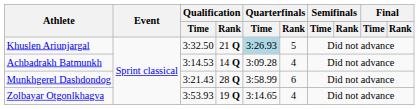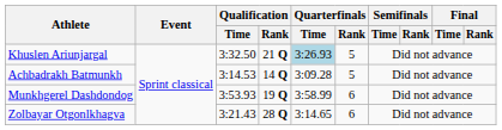 <table class="wikitable" style="font-size:90%">
 <tr>
 <th rowspan=2>Athlete</th>
 <th rowspan=2>Event</th>
 <th colspan=2>Qualification</th>
 <th colspan=2>Quarterfinals</th>
 <th colspan=2>Semifinals</th>
 <th colspan=2>Final</th>
 </tr>
 <tr style="font-size:95%">
 <th>Time</th>
 <th>Rank</th>
 <th>Time</th>
 <th>Rank</th>
 <th>Time</th>
 <th>Rank</th>
 <th>Time</th>
 <th>Rank</th>
 </tr>
 <tr align=center>
 <td align=left><a href='#'>Khuslen Ariunjargal</a></td>
 <td align=left rowspan=4><a href='#'>Sprint classical</a></td>
 <td>3:32.50</td>
 <td>21 <strong>Q</strong></td>
 <td style="background: lightblue;">3:26.93</td>
 <td>5</td>
 <td colspan=4>Did not advance</td>
 </tr>
 <tr align=center>
 <td align=left><a href='#'>Achbadrakh Batmunkh</a></td>
 <td>3:14.53</td>
 <td>14 <strong>Q</strong></td>
 <td>3:09.28</td>
-<td>4</td>
+<td>5</td>
 <td colspan=4>Did not advance</td>
 </tr>
 <tr align=center>
 <td align=left><a href='#'>Munkhgerel Dashdondog</a></td>
-<td>3:21.43</td>
-<td>28 <strong>Q</strong></td>
+<td>3:53.93</td>
+<td>19 <strong>Q</strong></td>
 <td>3:58.99</td>
 <td>6</td>
 <td colspan=4>Did not advance</td>
 </tr>
 <tr align=center>
 <td align=left><a href='#'>Zolbayar Otgonlkhagva</a></td>
-<td>3:53.93</td>
-<td>19 <strong>Q</strong></td>
+<td>3:21.43</td>
+<td>28 <strong>Q</strong></td>
 <td>3:14.65</td>
-<td>4</td>
+<td>6</td>
 <td colspan=4>Did not advance</td>
 </tr>
 </table>
